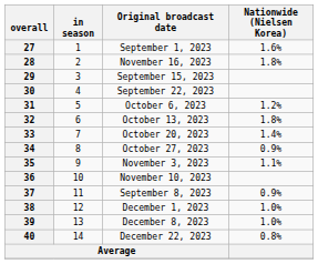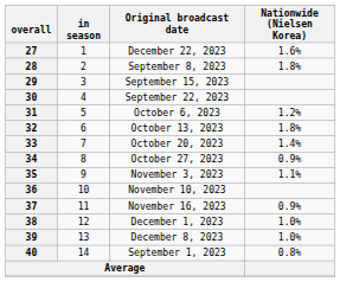 <table class="wikitable" style="width:450px; text-align:center">
 <tr>
 <th scope="col" style="width:5em"><br>overall</th>
 <th scope="col" style="width:5em"><br>in season</th>
 <th scope="col">Original broadcast date</th>
 <th scope="col" style="width:9em">Nationwide<br>(Nielsen Korea)</th>
 </tr>
 <tr>
 <th>27</th>
 <td>1</td>
-<td>September 1, 2023</td>
+<td>December 22, 2023</td>
 <td>1.6%</td>
 </tr>
 <tr>
 <th>28</th>
 <td>2</td>
-<td>November 16, 2023</td>
+<td>September 8, 2023</td>
 <td>1.8%</td>
 </tr>
 <tr>
 <th>29</th>
 <td>3</td>
 <td>September 15, 2023</td>
 <td><strong></strong></td>
 </tr>
 <tr>
 <th>30</th>
 <td>4</td>
 <td>September 22, 2023</td>
 <td><strong></strong></td>
 </tr>
 <tr>
 <th>31</th>
 <td>5</td>
 <td>October 6, 2023</td>
 <td>1.2%</td>
 </tr>
 <tr>
 <th>32</th>
 <td>6</td>
 <td>October 13, 2023</td>
 <td>1.8%</td>
 </tr>
 <tr>
 <th>33</th>
 <td>7</td>
 <td>October 20, 2023</td>
 <td>1.4%</td>
 </tr>
 <tr>
 <th>34</th>
 <td>8</td>
 <td>October 27, 2023</td>
 <td>0.9%</td>
 </tr>
 <tr>
 <th>35</th>
 <td>9</td>
 <td>November 3, 2023</td>
 <td>1.1%</td>
 </tr>
 <tr>
 <th>36</th>
 <td>10</td>
 <td>November 10, 2023</td>
 <td><strong></strong></td>
 </tr>
 <tr>
 <th>37</th>
 <td>11</td>
-<td>September 8, 2023</td>
+<td>November 16, 2023</td>
 <td>0.9%</td>
 </tr>
 <tr>
 <th>38</th>
 <td>12</td>
 <td>December 1, 2023</td>
 <td>1.0%</td>
 </tr>
 <tr>
 <th>39</th>
 <td>13</td>
 <td>December 8, 2023</td>
 <td>1.0%</td>
 </tr>
 <tr>
 <th>40</th>
 <td>14</td>
-<td>December 22, 2023</td>
+<td>September 1, 2023</td>
 <td>0.8%</td>
 </tr>
 <tr>
 <th scope="col" colspan="3">Average</th>
 <th scope="col"></th>
 </tr>
 <tr>
 </tr>
 </table>
